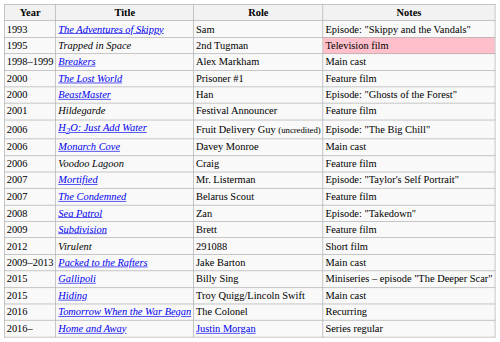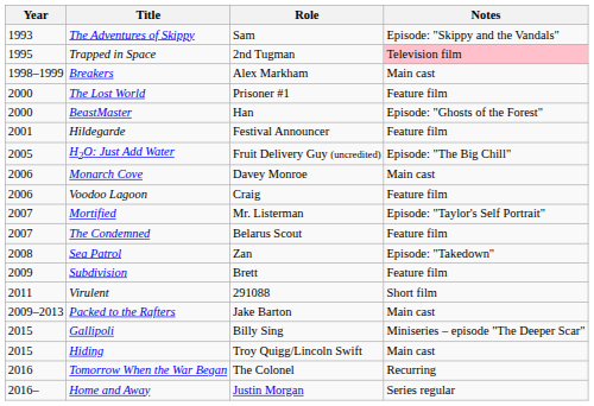 <table class="wikitable sortable">
 <tr>
 <th>Year</th>
 <th>Title</th>
 <th>Role</th>
 <th class="unsortable">Notes</th>
 </tr>
 <tr>
 <td>1993</td>
 <td><em><a href='#'>The Adventures of Skippy</a></em></td>
 <td>Sam</td>
 <td>Episode: "Skippy and the Vandals"</td>
 </tr>
 <tr>
 <td>1995</td>
 <td><em>Trapped in Space</em></td>
 <td>2nd Tugman</td>
 <td style="background: pink;">Television film</td>
 </tr>
 <tr>
 <td>1998–1999</td>
 <td><em><a href='#'>Breakers</a></em></td>
 <td>Alex Markham</td>
 <td>Main cast</td>
 </tr>
 <tr>
 <td>2000</td>
 <td><em><a href='#'>The Lost World</a></em></td>
 <td>Prisoner #1</td>
 <td>Feature film</td>
 </tr>
 <tr>
 <td>2000</td>
 <td><em><a href='#'>BeastMaster</a></em></td>
 <td>Han</td>
 <td>Episode: "Ghosts of the Forest"</td>
 </tr>
 <tr>
 <td>2001</td>
 <td><em>Hildegarde</em></td>
 <td>Festival Announcer</td>
 <td>Feature film</td>
 </tr>
 <tr>
-<td>2006</td>
+<td>2005</td>
 <td><em><a href='#'>H<sub>2</sub>O: Just Add Water</a></em></td>
 <td>Fruit Delivery Guy <small>(uncredited)</small></td>
 <td>Episode: "The Big Chill"</td>
 </tr>
 <tr>
 <td>2006</td>
 <td><em><a href='#'>Monarch Cove</a></em></td>
 <td>Davey Monroe</td>
 <td>Main cast</td>
 </tr>
 <tr>
 <td>2006</td>
 <td><em>Voodoo Lagoon</em></td>
 <td>Craig</td>
 <td>Feature film</td>
 </tr>
 <tr>
 <td>2007</td>
 <td><em><a href='#'>Mortified</a></em></td>
 <td>Mr. Listerman</td>
 <td>Episode: "Taylor's Self Portrait"</td>
 </tr>
 <tr>
 <td>2007</td>
 <td><em><a href='#'>The Condemned</a></em></td>
 <td>Belarus Scout</td>
 <td>Feature film</td>
 </tr>
 <tr>
 <td>2008</td>
 <td><em><a href='#'>Sea Patrol</a></em></td>
 <td>Zan</td>
 <td>Episode: "Takedown"</td>
 </tr>
 <tr>
 <td>2009</td>
 <td><em><a href='#'>Subdivision</a></em></td>
 <td>Brett</td>
 <td>Feature film</td>
 </tr>
 <tr>
-<td>2012</td>
+<td>2011</td>
 <td><em>Virulent</em></td>
 <td>291088</td>
 <td>Short film</td>
 </tr>
 <tr>
 <td>2009–2013</td>
 <td><em><a href='#'>Packed to the Rafters</a></em></td>
 <td>Jake Barton</td>
 <td>Main cast</td>
 </tr>
 <tr>
 <td>2015</td>
 <td><em><a href='#'>Gallipoli</a></em></td>
 <td>Billy Sing</td>
 <td>Miniseries – episode "The Deeper Scar"</td>
 </tr>
 <tr>
 <td>2015</td>
 <td><em><a href='#'>Hiding</a></em></td>
 <td>Troy Quigg/Lincoln Swift</td>
 <td>Main cast</td>
 </tr>
 <tr>
 <td>2016</td>
 <td><em><a href='#'>Tomorrow When the War Began</a></em></td>
 <td>The Colonel</td>
 <td>Recurring</td>
 </tr>
 <tr>
 <td>2016–</td>
 <td><em><a href='#'>Home and Away</a></em></td>
 <td><a href='#'>Justin Morgan</a></td>
 <td>Series regular</td>
 </tr>
 </table>
